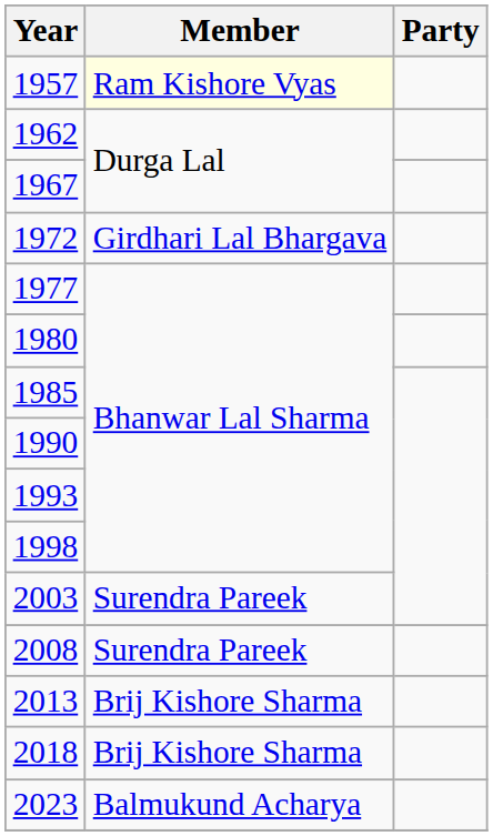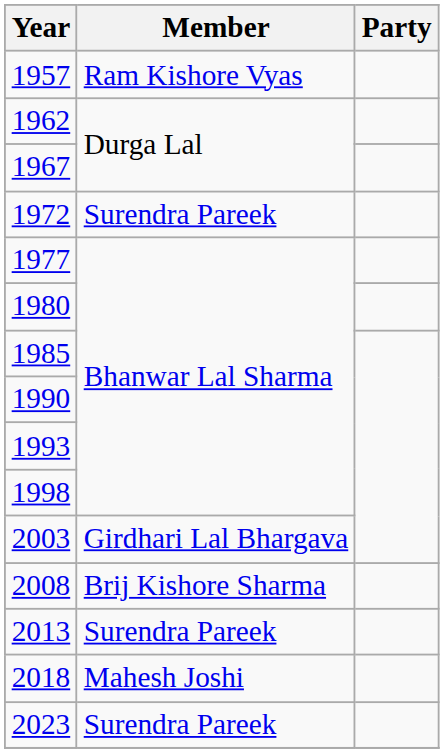 <table class="wikitable sortable">
 <tr>
 <th>Year</th>
 <th>Member</th>
 <th colspan="2">Party</th>
 </tr>
 <tr>
 <td><a href='#'>1957</a></td>
-<td style="background: lightyellow;"><a href='#'>Ram Kishore Vyas</a></td>
+<td><a href='#'>Ram Kishore Vyas</a></td>
 <td></td>
 </tr>
 <tr>
 <td><a href='#'>1962</a></td>
 <td rowspan=2>Durga Lal</td>
 <td></td>
 </tr>
 <tr>
 <td><a href='#'>1967</a></td>
 <td></td>
 </tr>
 <tr>
 <td><a href='#'>1972</a></td>
-<td><a href='#'>Girdhari Lal Bhargava</a></td>
+<td><a href='#'>Surendra Pareek</a></td>
 <td></td>
 </tr>
 <tr>
 <td><a href='#'>1977</a></td>
 <td rowspan=6><a href='#'>Bhanwar Lal Sharma</a></td>
 <td></td>
 </tr>
 <tr>
 <td><a href='#'>1980</a></td>
 <td></td>
 </tr>
 <tr>
 <td><a href='#'>1985</a></td>
 </tr>
 <tr>
 <td><a href='#'>1990</a></td>
 </tr>
 <tr>
 <td><a href='#'>1993</a></td>
 </tr>
 <tr>
 <td><a href='#'>1998</a></td>
 </tr>
 <tr>
 <td><a href='#'>2003</a></td>
-<td><a href='#'>Surendra Pareek</a></td>
+<td><a href='#'>Girdhari Lal Bhargava</a></td>
 </tr>
 <tr>
 <td><a href='#'>2008</a></td>
+<td><a href='#'>Brij Kishore Sharma</a></td>
+<td></td>
+</tr>
+<tr>
+<td><a href='#'>2013</a></td>
 <td><a href='#'>Surendra Pareek</a></td>
 <td></td>
 </tr>
 <tr>
-<td><a href='#'>2013</a></td>
-<td><a href='#'>Brij Kishore Sharma</a></td>
-<td></td>
-</tr>
-<tr>
 <td><a href='#'>2018</a></td>
-<td><a href='#'>Brij Kishore Sharma</a></td>
+<td><a href='#'>Mahesh Joshi</a></td>
 <td></td>
 </tr>
 <tr>
 <td><a href='#'>2023</a></td>
-<td><a href='#'>Balmukund Acharya</a></td>
+<td><a href='#'>Surendra Pareek</a></td>
 <td></td>
 </tr>
 <tr>
 </tr>
 </table>
